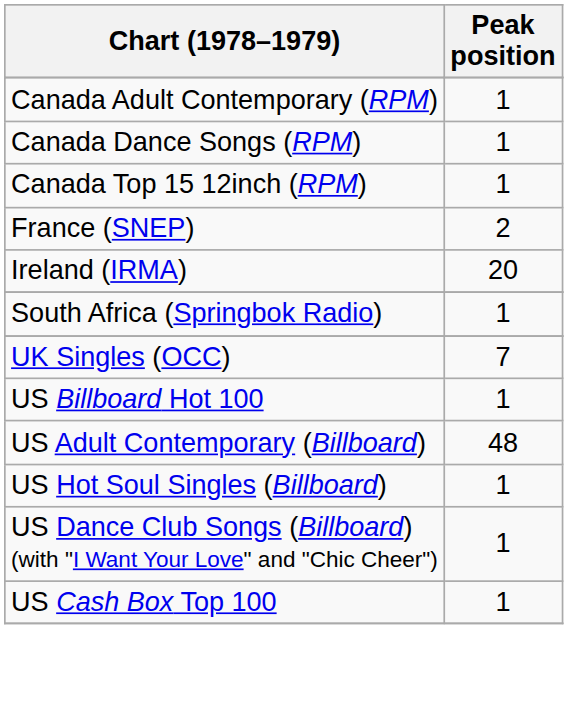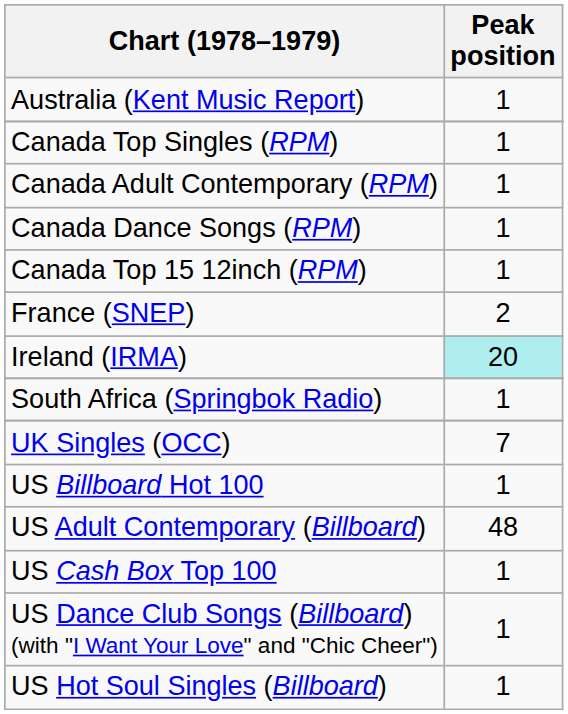 <table class="wikitable sortable">
 <tr>
 <th>Chart (1978–1979)</th>
 <th>Peak<br>position</th>
 </tr>
 <tr>
+<td>Australia (<a href='#'>Kent Music Report</a>)</td>
+<td align="center">1</td>
 </tr>
 <tr>
+</tr>
+<tr>
+</tr>
+<tr>
+<td>Canada Top Singles (<a href='#'><em>RPM</em></a>)</td>
+<td align="center">1</td>
 </tr>
 <tr>
 <td>Canada Adult Contemporary (<a href='#'><em>RPM</em></a>)</td>
 <td align="center">1</td>
 </tr>
 <tr>
 <td>Canada Dance Songs (<a href='#'><em>RPM</em></a>)</td>
 <td align="center">1</td>
 </tr>
 <tr>
 <td>Canada Top 15 12inch (<a href='#'><em>RPM</em></a>)</td>
 <td align="center">1</td>
 </tr>
 <tr>
 <td>France (<a href='#'>SNEP</a>)</td>
 <td align="center">2</td>
 </tr>
 <tr>
 <td>Ireland (<a href='#'>IRMA</a>)</td>
-<td align="center">20</td>
+<td align="center" style="background: paleturquoise;">20</td>
 </tr>
 <tr>
 </tr>
 <tr>
 </tr>
 <tr>
 </tr>
 <tr>
 </tr>
 <tr>
 <td>South Africa (<a href='#'>Springbok Radio</a>)</td>
 <td align="center">1</td>
 </tr>
 <tr>
 </tr>
 <tr>
 </tr>
 <tr>
 <td><a href='#'>UK Singles</a> (<a href='#'>OCC</a>)</td>
 <td align="center">7</td>
 </tr>
 <tr>
 <td>US <a href='#'><em>Billboard</em> Hot 100</a></td>
 <td align="center">1</td>
 </tr>
 <tr>
 <td>US <a href='#'>Adult Contemporary</a> (<em><a href='#'>Billboard</a></em>)</td>
 <td align="center">48</td>
 </tr>
 <tr>
-<td>US <a href='#'>Hot Soul Singles</a> (<em><a href='#'>Billboard</a></em>)</td>
+<td>US <a href='#'><em>Cash Box</em> Top 100</a></td>
 <td align="center">1</td>
 </tr>
 <tr>
 <td>US <a href='#'>Dance Club Songs</a> (<em><a href='#'>Billboard</a></em>)<br><small>(with "<a href='#'>I Want Your Love</a>" and "Chic Cheer")</small></td>
 <td align="center">1</td>
 </tr>
 <tr>
-<td>US <a href='#'><em>Cash Box</em> Top 100</a></td>
+<td>US <a href='#'>Hot Soul Singles</a> (<em><a href='#'>Billboard</a></em>)</td>
 <td align="center">1</td>
 </tr>
 <tr>
 </tr>
 </table>
